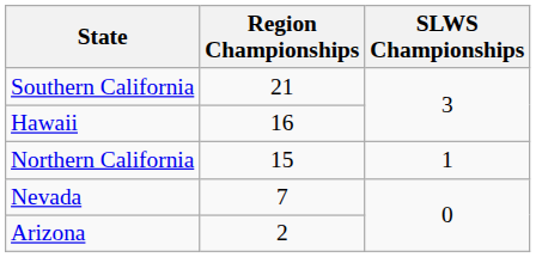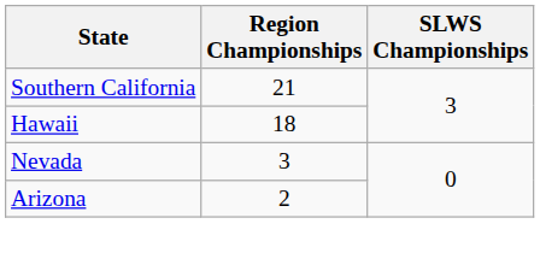 <table class="wikitable">
 <tr>
 <th>State</th>
 <th>Region<br>Championships</th>
 <th>SLWS<br>Championships</th>
 </tr>
 <tr>
 <td> <a href='#'>Southern California</a></td>
 <td align=center>21</td>
 <td align=center rowspan=2>3</td>
 </tr>
 <tr>
 <td> <a href='#'>Hawaii</a></td>
-<td align=center>16</td>
-</tr>
-<tr>
-<td> <a href='#'>Northern California</a></td>
-<td align=center>15</td>
-<td align=center>1</td>
+<td align=center>18</td>
 </tr>
 <tr>
 <td> <a href='#'>Nevada</a></td>
-<td align=center>7</td>
+<td align=center>3</td>
 <td align=center rowspan=2>0</td>
 </tr>
 <tr>
 <td> <a href='#'>Arizona</a></td>
 <td align=center>2</td>
 </tr>
 </table>
